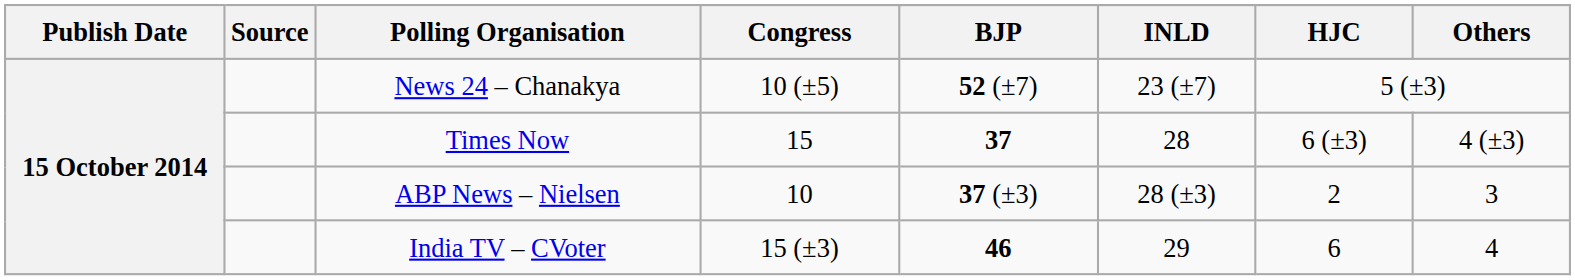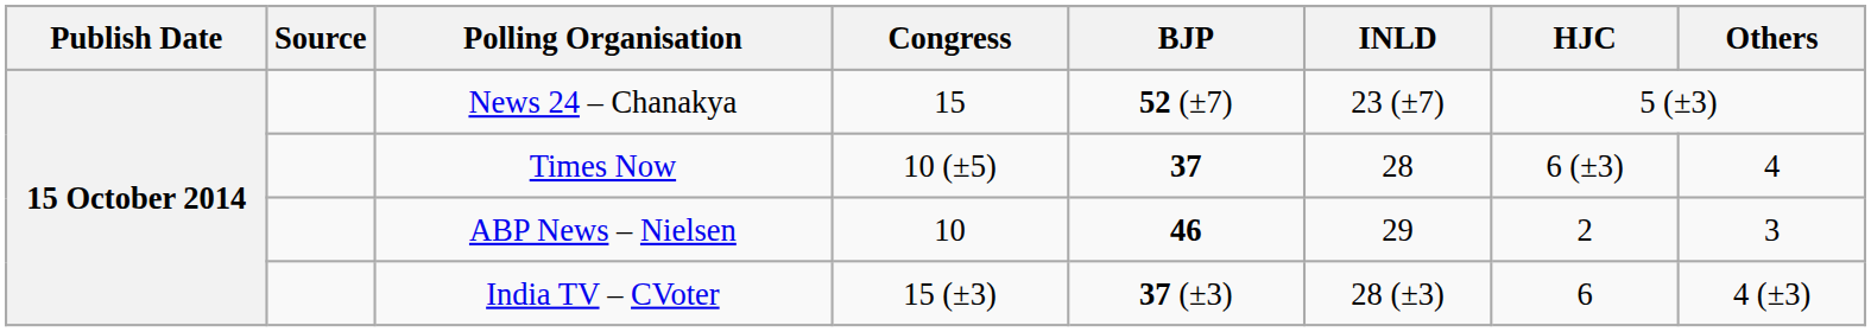 <table class="wikitable" style="text-align:center;font-size:80%;line-height:20px;">
 <tr>
 <th class="wikitable" rowspan="2" style="width:100px;">Publish Date</th>
 <th class="wikitable" rowspan="2" style="width:10px;">Source</th>
 <th class="wikitable" rowspan="2" style="width:180px;">Polling Organisation</th>
 </tr>
 <tr>
 <th class="wikitable" style="width:90px;">Congress</th>
 <th class="wikitable" style="width:90px;">BJP</th>
 <th class="wikitable" style="width:70px;">INLD</th>
 <th class="wikitable" style="width:70px;">HJC</th>
 <th class="wikitable" style="width:70px;">Others</th>
 </tr>
 <tr class="hintergrundfarbe2" style="text-align:center">
 <th rowspan="4" style="text-align:center;">15 October 2014</th>
 <td></td>
 <td><a href='#'>News 24</a> – Chanakya</td>
-<td>10 (±5)</td>
+<td>15</td>
 <td><strong>52</strong> (±7)</td>
 <td>23 (±7)</td>
 <td colspan="2">5 (±3)</td>
 </tr>
 <tr>
 <td></td>
 <td><a href='#'>Times Now</a></td>
-<td>15</td>
+<td>10 (±5)</td>
 <td><strong>37</strong></td>
 <td>28</td>
 <td>6 (±3)</td>
-<td>4 (±3)</td>
+<td>4</td>
 </tr>
 <tr>
 <td></td>
 <td><a href='#'>ABP News</a> – <a href='#'>Nielsen</a></td>
 <td>10</td>
-<td><strong>37</strong> (±3)</td>
-<td>28 (±3)</td>
+<td><strong>46</strong></td>
+<td>29</td>
 <td>2</td>
 <td>3</td>
 </tr>
 <tr>
 <td></td>
 <td><a href='#'>India TV</a> – <a href='#'>CVoter</a></td>
 <td>15 (±3)</td>
-<td><strong>46</strong></td>
-<td>29</td>
+<td><strong>37</strong> (±3)</td>
+<td>28 (±3)</td>
 <td>6</td>
-<td>4</td>
+<td>4 (±3)</td>
 </tr>
 </table>
